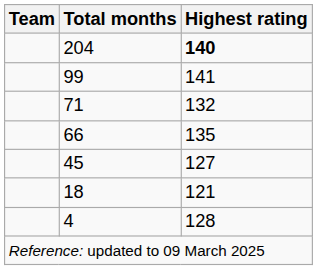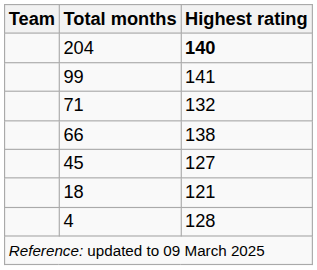 <table class="wikitable sortable">
 <tr>
 <th>Team</th>
 <th>Total months</th>
 <th>Highest rating</th>
 </tr>
 <tr>
 <td></td>
 <td>204</td>
 <td><strong>140</strong></td>
 </tr>
 <tr>
 <td></td>
 <td>99</td>
 <td>141</td>
 </tr>
 <tr>
 <td></td>
 <td>71</td>
 <td>132</td>
 </tr>
 <tr>
 <td></td>
 <td>66</td>
-<td>135</td>
+<td>138</td>
 </tr>
 <tr>
 <td></td>
 <td>45</td>
 <td>127</td>
 </tr>
 <tr>
 <td></td>
 <td>18</td>
 <td>121</td>
 </tr>
 <tr>
 <td></td>
 <td>4</td>
 <td>128</td>
 </tr>
 <tr>
 <td colspan="3"><small><em>Reference: </em> updated to 09 March 2025</small></td>
 </tr>
 </table>
